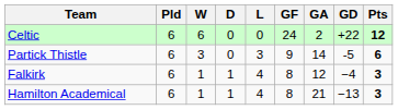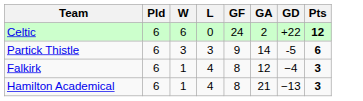 <table class="wikitable" style="text-align: center;">
 <tr>
 <th width=185>Team</th>
 <th width=30>Pld</th>
 <th width=30>W</th>
-<th width=30>D</th>
 <th width=30>L</th>
 <th width=30>GF</th>
 <th width=30>GA</th>
 <th width=30>GD</th>
 <th width=30>Pts</th>
 </tr>
 <tr bgcolor=#ccffcc>
 <td align=left><a href='#'>Celtic</a></td>
 <td>6</td>
 <td>6</td>
 <td>0</td>
-<td>0</td>
 <td>24</td>
 <td>2</td>
 <td>+22</td>
 <td><strong>12</strong></td>
 </tr>
 <tr>
 <td align=left><a href='#'>Partick Thistle</a></td>
 <td>6</td>
 <td>3</td>
-<td>0</td>
 <td>3</td>
 <td>9</td>
 <td>14</td>
 <td>-5</td>
 <td><strong>6</strong></td>
 </tr>
 <tr>
 <td align=left><a href='#'>Falkirk</a></td>
 <td>6</td>
-<td>1</td>
 <td>1</td>
 <td>4</td>
 <td>8</td>
 <td>12</td>
 <td>−4</td>
 <td><strong>3</strong></td>
 </tr>
 <tr>
 <td align=left><a href='#'>Hamilton Academical</a></td>
 <td>6</td>
 <td>1</td>
-<td>1</td>
 <td>4</td>
 <td>8</td>
 <td>21</td>
 <td>−13</td>
 <td><strong>3</strong></td>
 </tr>
 </table>
